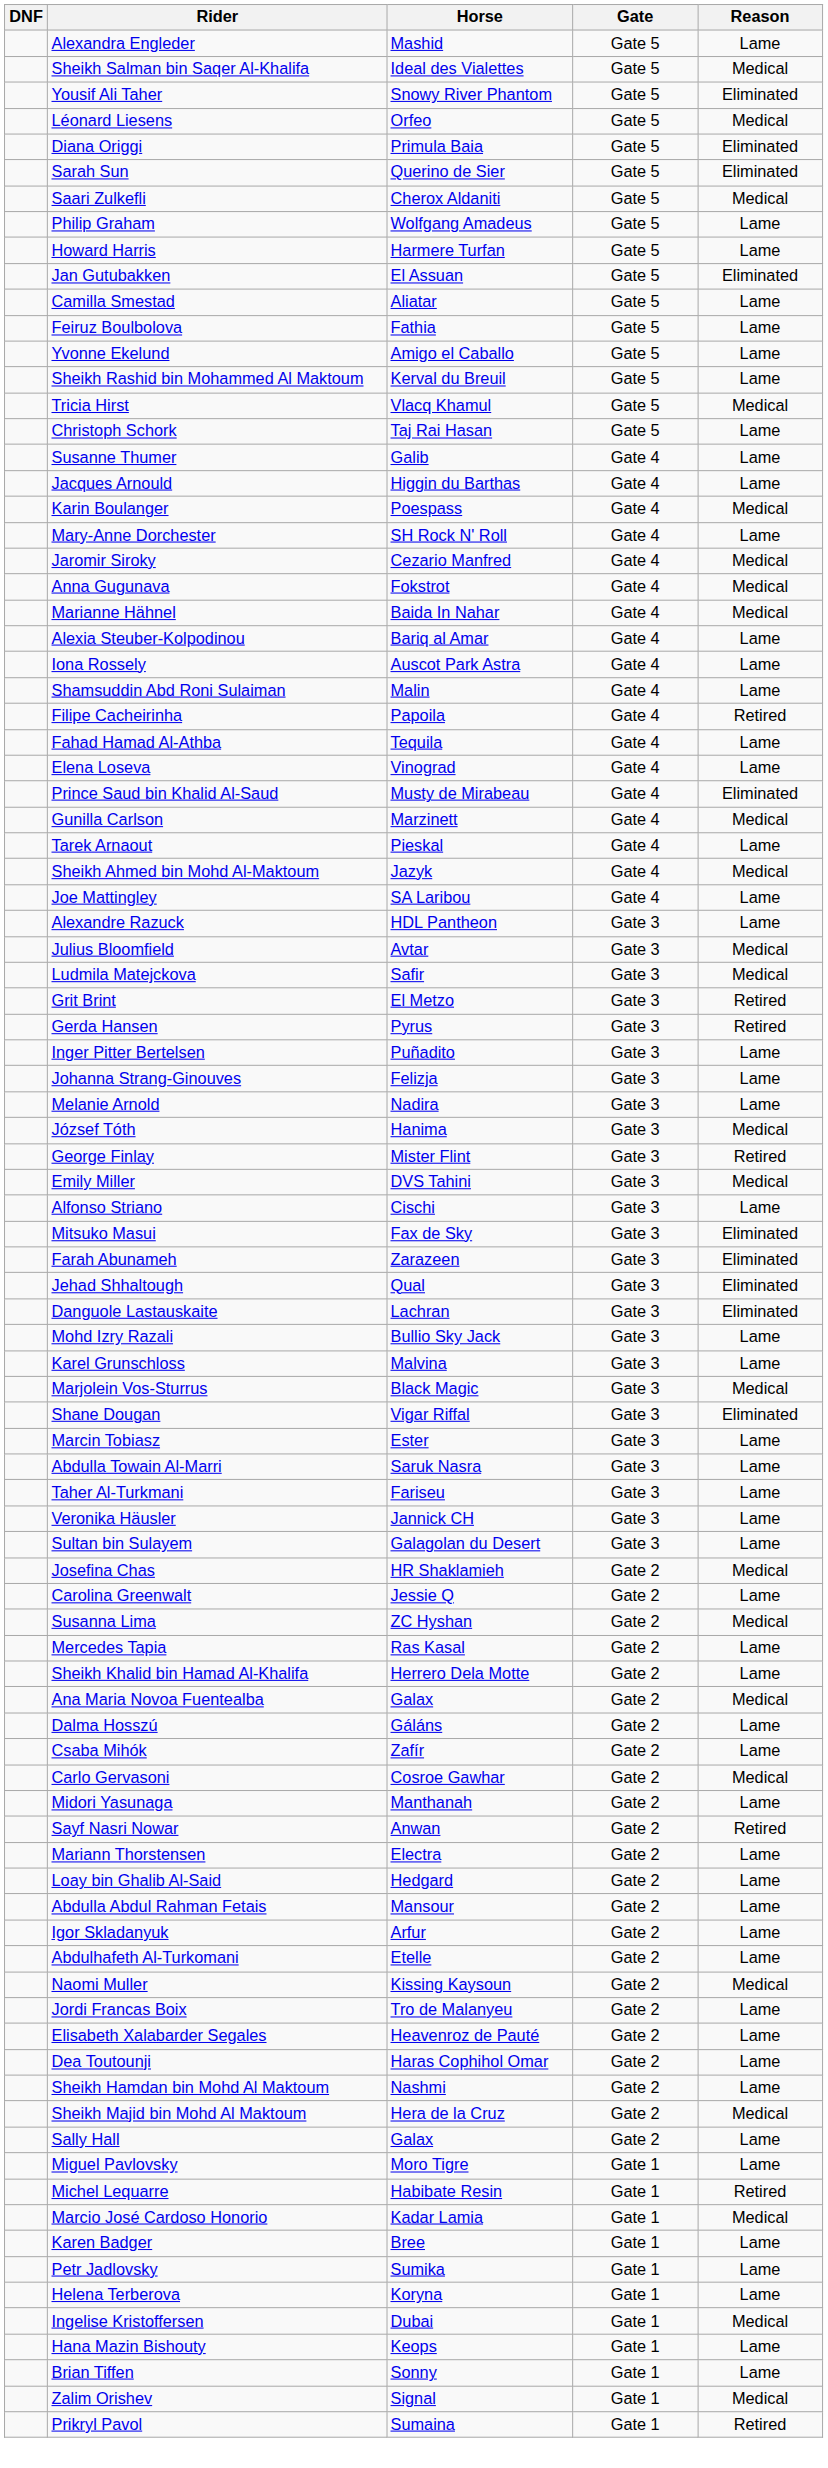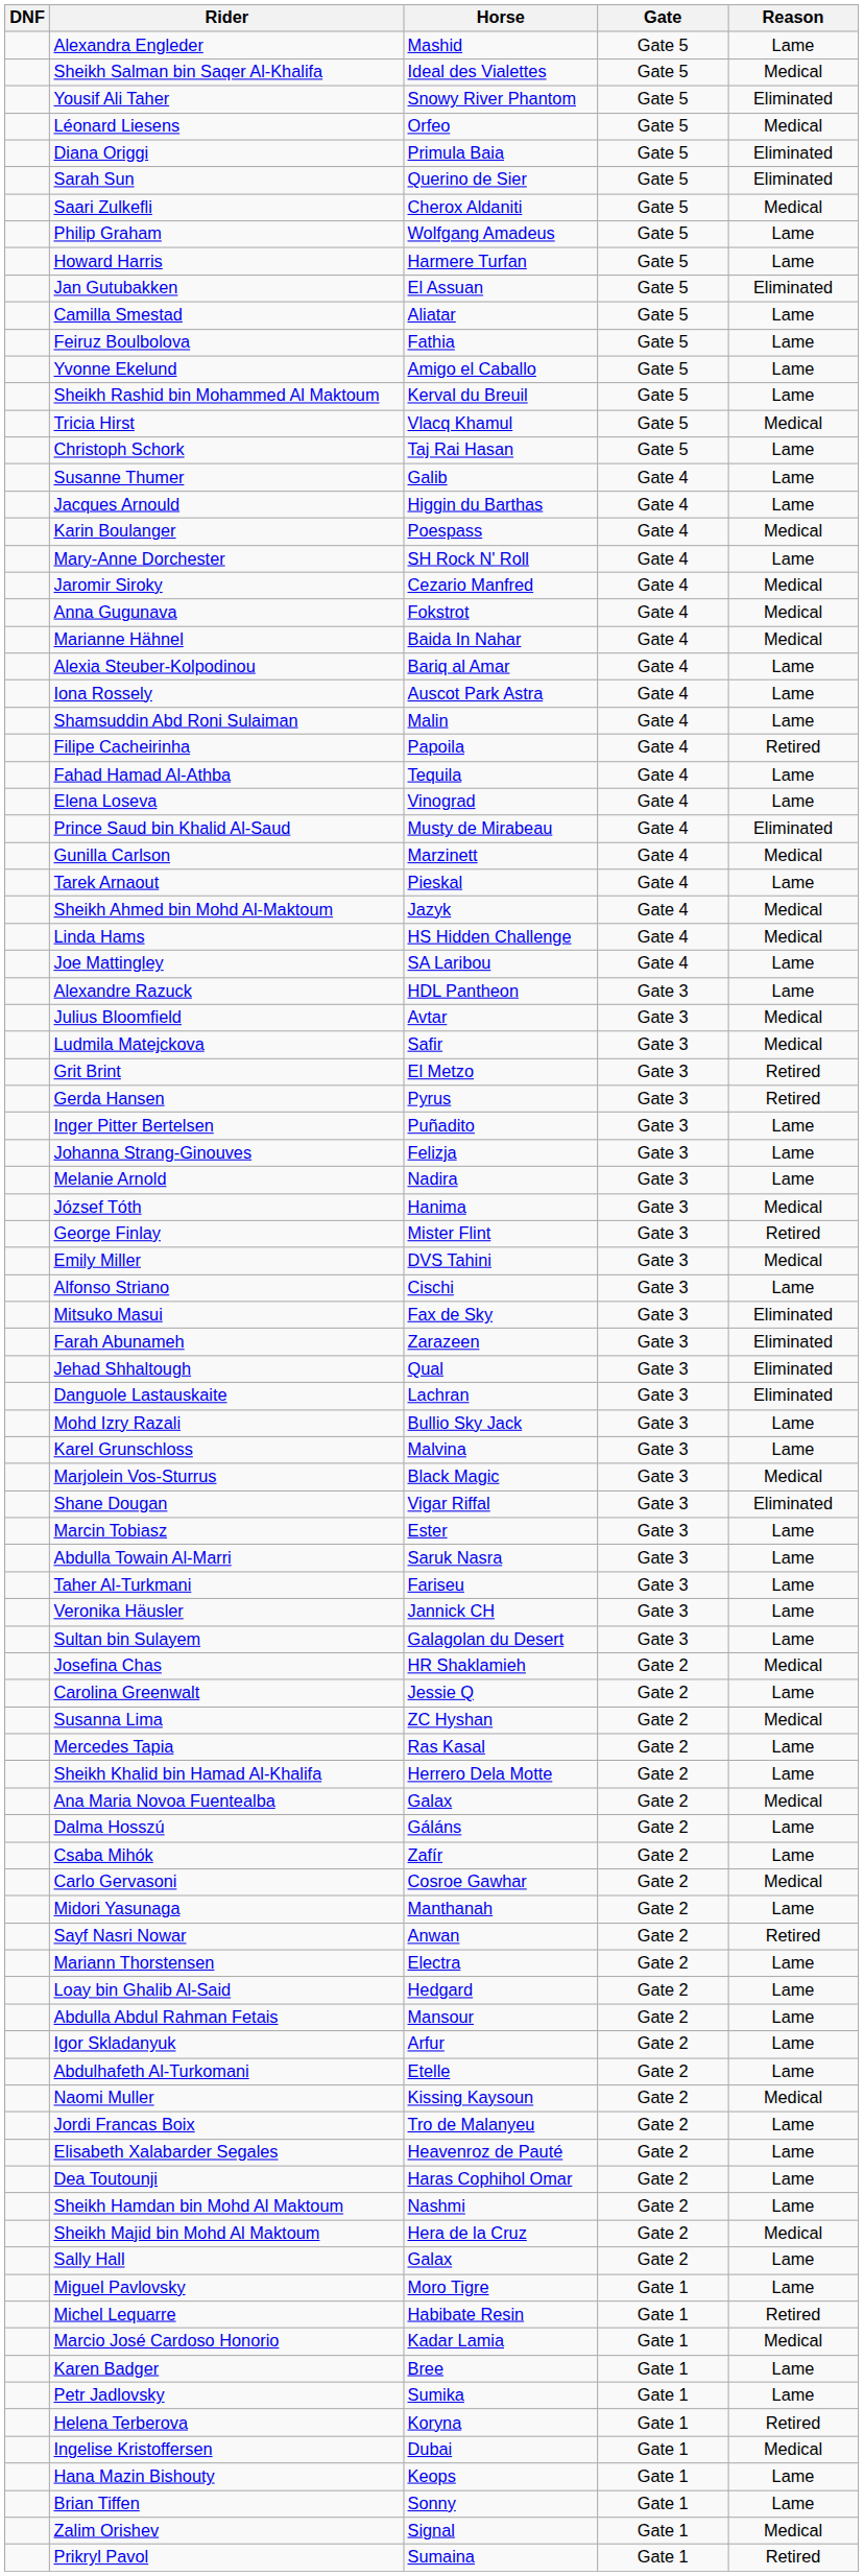 <table class="wikitable">
 <tr>
 <th width=35>DNF</th>
 <th width=325>Rider</th>
 <th width=175>Horse</th>
 <th width=115>Gate</th>
 <th width=115>Reason</th>
 </tr>
 <tr>
 <td></td>
 <td> <a href='#'>Alexandra Engleder</a></td>
 <td><a href='#'>Mashid</a></td>
 <td align="center">Gate 5</td>
 <td align="center">Lame</td>
 </tr>
 <tr>
 <td></td>
 <td> <a href='#'>Sheikh Salman bin Saqer Al-Khalifa</a></td>
 <td><a href='#'>Ideal des Vialettes</a></td>
 <td align="center">Gate 5</td>
 <td align="center">Medical</td>
 </tr>
 <tr>
 <td></td>
 <td> <a href='#'>Yousif Ali Taher</a></td>
 <td><a href='#'>Snowy River Phantom</a></td>
 <td align="center">Gate 5</td>
 <td align="center">Eliminated</td>
 </tr>
 <tr>
 <td></td>
 <td> <a href='#'>Léonard Liesens</a></td>
 <td><a href='#'>Orfeo</a></td>
 <td align="center">Gate 5</td>
 <td align="center">Medical</td>
 </tr>
 <tr>
 <td></td>
 <td> <a href='#'>Diana Origgi</a></td>
 <td><a href='#'>Primula Baia</a></td>
 <td align="center">Gate 5</td>
 <td align="center">Eliminated</td>
 </tr>
 <tr>
 <td></td>
 <td> <a href='#'>Sarah Sun</a></td>
 <td><a href='#'>Querino de Sier</a></td>
 <td align="center">Gate 5</td>
 <td align="center">Eliminated</td>
 </tr>
 <tr>
 <td></td>
 <td> <a href='#'>Saari Zulkefli</a></td>
 <td><a href='#'>Cherox Aldaniti</a></td>
 <td align="center">Gate 5</td>
 <td align="center">Medical</td>
 </tr>
 <tr>
 <td></td>
 <td> <a href='#'>Philip Graham</a></td>
 <td><a href='#'>Wolfgang Amadeus</a></td>
 <td align="center">Gate 5</td>
 <td align="center">Lame</td>
 </tr>
 <tr>
 <td></td>
 <td> <a href='#'>Howard Harris</a></td>
 <td><a href='#'>Harmere Turfan</a></td>
 <td align="center">Gate 5</td>
 <td align="center">Lame</td>
 </tr>
 <tr>
 <td></td>
 <td> <a href='#'>Jan Gutubakken</a></td>
 <td><a href='#'>El Assuan</a></td>
 <td align="center">Gate 5</td>
 <td align="center">Eliminated</td>
 </tr>
 <tr>
 <td></td>
 <td> <a href='#'>Camilla Smestad</a></td>
 <td><a href='#'>Aliatar</a></td>
 <td align="center">Gate 5</td>
 <td align="center">Lame</td>
 </tr>
 <tr>
 <td></td>
 <td> <a href='#'>Feiruz Boulbolova</a></td>
 <td><a href='#'>Fathia</a></td>
 <td align="center">Gate 5</td>
 <td align="center">Lame</td>
 </tr>
 <tr>
 <td></td>
 <td> <a href='#'>Yvonne Ekelund</a></td>
 <td><a href='#'>Amigo el Caballo</a></td>
 <td align="center">Gate 5</td>
 <td align="center">Lame</td>
 </tr>
 <tr>
 <td></td>
 <td> <a href='#'>Sheikh Rashid bin Mohammed Al Maktoum</a></td>
 <td><a href='#'>Kerval du Breuil</a></td>
 <td align="center">Gate 5</td>
 <td align="center">Lame</td>
 </tr>
 <tr>
 <td></td>
 <td> <a href='#'>Tricia Hirst</a></td>
 <td><a href='#'>Vlacq Khamul</a></td>
 <td align="center">Gate 5</td>
 <td align="center">Medical</td>
 </tr>
 <tr>
 <td></td>
 <td> <a href='#'>Christoph Schork</a></td>
 <td><a href='#'>Taj Rai Hasan</a></td>
 <td align="center">Gate 5</td>
 <td align="center">Lame</td>
 </tr>
 <tr>
 <td></td>
 <td> <a href='#'>Susanne Thumer</a></td>
 <td><a href='#'>Galib</a></td>
 <td align="center">Gate 4</td>
 <td align="center">Lame</td>
 </tr>
 <tr>
 <td></td>
 <td> <a href='#'>Jacques Arnould</a></td>
 <td><a href='#'>Higgin du Barthas</a></td>
 <td align="center">Gate 4</td>
 <td align="center">Lame</td>
 </tr>
 <tr>
 <td></td>
 <td> <a href='#'>Karin Boulanger</a></td>
 <td><a href='#'>Poespass</a></td>
 <td align="center">Gate 4</td>
 <td align="center">Medical</td>
 </tr>
 <tr>
 <td></td>
 <td> <a href='#'>Mary-Anne Dorchester</a></td>
 <td><a href='#'>SH Rock N' Roll</a></td>
 <td align="center">Gate 4</td>
 <td align="center">Lame</td>
 </tr>
 <tr>
 <td></td>
 <td> <a href='#'>Jaromir Siroky</a></td>
 <td><a href='#'>Cezario Manfred</a></td>
 <td align="center">Gate 4</td>
 <td align="center">Medical</td>
 </tr>
 <tr>
 <td></td>
 <td> <a href='#'>Anna Gugunava</a></td>
 <td><a href='#'>Fokstrot</a></td>
 <td align="center">Gate 4</td>
 <td align="center">Medical</td>
 </tr>
 <tr>
 <td></td>
 <td> <a href='#'>Marianne Hähnel</a></td>
 <td><a href='#'>Baida In Nahar</a></td>
 <td align="center">Gate 4</td>
 <td align="center">Medical</td>
 </tr>
 <tr>
 <td></td>
 <td> <a href='#'>Alexia Steuber-Kolpodinou</a></td>
 <td><a href='#'>Bariq al Amar</a></td>
 <td align="center">Gate 4</td>
 <td align="center">Lame</td>
 </tr>
 <tr>
 <td></td>
 <td> <a href='#'>Iona Rossely</a></td>
 <td><a href='#'>Auscot Park Astra</a></td>
 <td align="center">Gate 4</td>
 <td align="center">Lame</td>
 </tr>
 <tr>
 <td></td>
 <td> <a href='#'>Shamsuddin Abd Roni Sulaiman</a></td>
 <td><a href='#'>Malin</a></td>
 <td align="center">Gate 4</td>
 <td align="center">Lame</td>
 </tr>
 <tr>
 <td></td>
 <td> <a href='#'>Filipe Cacheirinha</a></td>
 <td><a href='#'>Papoila</a></td>
 <td align="center">Gate 4</td>
 <td align="center">Retired</td>
 </tr>
 <tr>
 <td></td>
 <td> <a href='#'>Fahad Hamad Al-Athba</a></td>
 <td><a href='#'>Tequila</a></td>
 <td align="center">Gate 4</td>
 <td align="center">Lame</td>
 </tr>
 <tr>
 <td></td>
 <td> <a href='#'>Elena Loseva</a></td>
 <td><a href='#'>Vinograd</a></td>
 <td align="center">Gate 4</td>
 <td align="center">Lame</td>
 </tr>
 <tr>
 <td></td>
 <td> <a href='#'>Prince Saud bin Khalid Al-Saud</a></td>
 <td><a href='#'>Musty de Mirabeau</a></td>
 <td align="center">Gate 4</td>
 <td align="center">Eliminated</td>
 </tr>
 <tr>
 <td></td>
 <td> <a href='#'>Gunilla Carlson</a></td>
 <td><a href='#'>Marzinett</a></td>
 <td align="center">Gate 4</td>
 <td align="center">Medical</td>
 </tr>
 <tr>
 <td></td>
 <td> <a href='#'>Tarek Arnaout</a></td>
 <td><a href='#'>Pieskal</a></td>
 <td align="center">Gate 4</td>
 <td align="center">Lame</td>
 </tr>
 <tr>
 <td></td>
 <td> <a href='#'>Sheikh Ahmed bin Mohd Al-Maktoum</a></td>
 <td><a href='#'>Jazyk</a></td>
+<td align="center">Gate 4</td>
+<td align="center">Medical</td>
+</tr>
+<tr>
+<td></td>
+<td> <a href='#'>Linda Hams</a></td>
+<td><a href='#'>HS Hidden Challenge</a></td>
 <td align="center">Gate 4</td>
 <td align="center">Medical</td>
 </tr>
 <tr>
 <td></td>
 <td> <a href='#'>Joe Mattingley</a></td>
 <td><a href='#'>SA Laribou</a></td>
 <td align="center">Gate 4</td>
 <td align="center">Lame</td>
 </tr>
 <tr>
 <td></td>
 <td> <a href='#'>Alexandre Razuck</a></td>
 <td><a href='#'>HDL Pantheon</a></td>
 <td align="center">Gate 3</td>
 <td align="center">Lame</td>
 </tr>
 <tr>
 <td></td>
 <td> <a href='#'>Julius Bloomfield</a></td>
 <td><a href='#'>Avtar</a></td>
 <td align="center">Gate 3</td>
 <td align="center">Medical</td>
 </tr>
 <tr>
 <td></td>
 <td> <a href='#'>Ludmila Matejckova</a></td>
 <td><a href='#'>Safir</a></td>
 <td align="center">Gate 3</td>
 <td align="center">Medical</td>
 </tr>
 <tr>
 <td></td>
 <td> <a href='#'>Grit Brint</a></td>
 <td><a href='#'>El Metzo</a></td>
 <td align="center">Gate 3</td>
 <td align="center">Retired</td>
 </tr>
 <tr>
 <td></td>
 <td> <a href='#'>Gerda Hansen</a></td>
 <td><a href='#'>Pyrus</a></td>
 <td align="center">Gate 3</td>
 <td align="center">Retired</td>
 </tr>
 <tr>
 <td></td>
 <td> <a href='#'>Inger Pitter Bertelsen</a></td>
 <td><a href='#'>Puñadito</a></td>
 <td align="center">Gate 3</td>
 <td align="center">Lame</td>
 </tr>
 <tr>
 <td></td>
 <td> <a href='#'>Johanna Strang-Ginouves</a></td>
 <td><a href='#'>Felizja</a></td>
 <td align="center">Gate 3</td>
 <td align="center">Lame</td>
 </tr>
 <tr>
 <td></td>
 <td> <a href='#'>Melanie Arnold</a></td>
 <td><a href='#'>Nadira</a></td>
 <td align="center">Gate 3</td>
 <td align="center">Lame</td>
 </tr>
 <tr>
 <td></td>
 <td> <a href='#'>József Tóth</a></td>
 <td><a href='#'>Hanima</a></td>
 <td align="center">Gate 3</td>
 <td align="center">Medical</td>
 </tr>
 <tr>
 <td></td>
 <td> <a href='#'>George Finlay</a></td>
 <td><a href='#'>Mister Flint</a></td>
 <td align="center">Gate 3</td>
 <td align="center">Retired</td>
 </tr>
 <tr>
 <td></td>
 <td> <a href='#'>Emily Miller</a></td>
 <td><a href='#'>DVS Tahini</a></td>
 <td align="center">Gate 3</td>
 <td align="center">Medical</td>
 </tr>
 <tr>
 <td></td>
 <td> <a href='#'>Alfonso Striano</a></td>
 <td><a href='#'>Cischi</a></td>
 <td align="center">Gate 3</td>
 <td align="center">Lame</td>
 </tr>
 <tr>
 <td></td>
 <td> <a href='#'>Mitsuko Masui</a></td>
 <td><a href='#'>Fax de Sky</a></td>
 <td align="center">Gate 3</td>
 <td align="center">Eliminated</td>
 </tr>
 <tr>
 <td></td>
 <td> <a href='#'>Farah Abunameh</a></td>
 <td><a href='#'>Zarazeen</a></td>
 <td align="center">Gate 3</td>
 <td align="center">Eliminated</td>
 </tr>
 <tr>
 <td></td>
 <td> <a href='#'>Jehad Shhaltough</a></td>
 <td><a href='#'>Qual</a></td>
 <td align="center">Gate 3</td>
 <td align="center">Eliminated</td>
 </tr>
 <tr>
 <td></td>
 <td> <a href='#'>Danguole Lastauskaite</a></td>
 <td><a href='#'>Lachran</a></td>
 <td align="center">Gate 3</td>
 <td align="center">Eliminated</td>
 </tr>
 <tr>
 <td></td>
 <td> <a href='#'>Mohd Izry Razali</a></td>
 <td><a href='#'>Bullio Sky Jack</a></td>
 <td align="center">Gate 3</td>
 <td align="center">Lame</td>
 </tr>
 <tr>
 <td></td>
 <td> <a href='#'>Karel Grunschloss</a></td>
 <td><a href='#'>Malvina</a></td>
 <td align="center">Gate 3</td>
 <td align="center">Lame</td>
 </tr>
 <tr>
 <td></td>
 <td> <a href='#'>Marjolein Vos-Sturrus</a></td>
 <td><a href='#'>Black Magic</a></td>
 <td align="center">Gate 3</td>
 <td align="center">Medical</td>
 </tr>
 <tr>
 <td></td>
 <td> <a href='#'>Shane Dougan</a></td>
 <td><a href='#'>Vigar Riffal</a></td>
 <td align="center">Gate 3</td>
 <td align="center">Eliminated</td>
 </tr>
 <tr>
 <td></td>
 <td> <a href='#'>Marcin Tobiasz</a></td>
 <td><a href='#'>Ester</a></td>
 <td align="center">Gate 3</td>
 <td align="center">Lame</td>
 </tr>
 <tr>
 <td></td>
 <td> <a href='#'>Abdulla Towain Al-Marri</a></td>
 <td><a href='#'>Saruk Nasra</a></td>
 <td align="center">Gate 3</td>
 <td align="center">Lame</td>
 </tr>
 <tr>
 <td></td>
 <td> <a href='#'>Taher Al-Turkmani</a></td>
 <td><a href='#'>Fariseu</a></td>
 <td align="center">Gate 3</td>
 <td align="center">Lame</td>
 </tr>
 <tr>
 <td></td>
 <td> <a href='#'>Veronika Häusler</a></td>
 <td><a href='#'>Jannick CH</a></td>
 <td align="center">Gate 3</td>
 <td align="center">Lame</td>
 </tr>
 <tr>
 <td></td>
 <td> <a href='#'>Sultan bin Sulayem</a></td>
 <td><a href='#'>Galagolan du Desert</a></td>
 <td align="center">Gate 3</td>
 <td align="center">Lame</td>
 </tr>
 <tr>
 <td></td>
 <td> <a href='#'>Josefina Chas</a></td>
 <td><a href='#'>HR Shaklamieh</a></td>
 <td align="center">Gate 2</td>
 <td align="center">Medical</td>
 </tr>
 <tr>
 <td></td>
 <td> <a href='#'>Carolina Greenwalt</a></td>
 <td><a href='#'>Jessie Q</a></td>
 <td align="center">Gate 2</td>
 <td align="center">Lame</td>
 </tr>
 <tr>
 <td></td>
 <td> <a href='#'>Susanna Lima</a></td>
 <td><a href='#'>ZC Hyshan</a></td>
 <td align="center">Gate 2</td>
 <td align="center">Medical</td>
 </tr>
 <tr>
 <td></td>
 <td> <a href='#'>Mercedes Tapia</a></td>
 <td><a href='#'>Ras Kasal</a></td>
 <td align="center">Gate 2</td>
 <td align="center">Lame</td>
 </tr>
 <tr>
 <td></td>
 <td> <a href='#'>Sheikh Khalid bin Hamad Al-Khalifa</a></td>
 <td><a href='#'>Herrero Dela Motte</a></td>
 <td align="center">Gate 2</td>
 <td align="center">Lame</td>
 </tr>
 <tr>
 <td></td>
 <td> <a href='#'>Ana Maria Novoa Fuentealba</a></td>
 <td><a href='#'>Galax</a></td>
 <td align="center">Gate 2</td>
 <td align="center">Medical</td>
 </tr>
 <tr>
 <td></td>
 <td> <a href='#'>Dalma Hosszú</a></td>
 <td><a href='#'>Gáláns</a></td>
 <td align="center">Gate 2</td>
 <td align="center">Lame</td>
 </tr>
 <tr>
 <td></td>
 <td> <a href='#'>Csaba Mihók</a></td>
 <td><a href='#'>Zafír</a></td>
 <td align="center">Gate 2</td>
 <td align="center">Lame</td>
 </tr>
 <tr>
 <td></td>
 <td> <a href='#'>Carlo Gervasoni</a></td>
 <td><a href='#'>Cosroe Gawhar</a></td>
 <td align="center">Gate 2</td>
 <td align="center">Medical</td>
 </tr>
 <tr>
 <td></td>
 <td> <a href='#'>Midori Yasunaga</a></td>
 <td><a href='#'>Manthanah</a></td>
 <td align="center">Gate 2</td>
 <td align="center">Lame</td>
 </tr>
 <tr>
 <td></td>
 <td> <a href='#'>Sayf Nasri Nowar</a></td>
 <td><a href='#'>Anwan</a></td>
 <td align="center">Gate 2</td>
 <td align="center">Retired</td>
 </tr>
 <tr>
 <td></td>
 <td> <a href='#'>Mariann Thorstensen</a></td>
 <td><a href='#'>Electra</a></td>
 <td align="center">Gate 2</td>
 <td align="center">Lame</td>
 </tr>
 <tr>
 <td></td>
 <td> <a href='#'>Loay bin Ghalib Al-Said</a></td>
 <td><a href='#'>Hedgard</a></td>
 <td align="center">Gate 2</td>
 <td align="center">Lame</td>
 </tr>
 <tr>
 <td></td>
 <td> <a href='#'>Abdulla Abdul Rahman Fetais</a></td>
 <td><a href='#'>Mansour</a></td>
 <td align="center">Gate 2</td>
 <td align="center">Lame</td>
 </tr>
 <tr>
 <td></td>
 <td> <a href='#'>Igor Skladanyuk</a></td>
 <td><a href='#'>Arfur</a></td>
 <td align="center">Gate 2</td>
 <td align="center">Lame</td>
 </tr>
 <tr>
 <td></td>
 <td> <a href='#'>Abdulhafeth Al-Turkomani</a></td>
 <td><a href='#'>Etelle</a></td>
 <td align="center">Gate 2</td>
 <td align="center">Lame</td>
 </tr>
 <tr>
 <td></td>
 <td> <a href='#'>Naomi Muller</a></td>
 <td><a href='#'>Kissing Kaysoun</a></td>
 <td align="center">Gate 2</td>
 <td align="center">Medical</td>
 </tr>
 <tr>
 <td></td>
 <td> <a href='#'>Jordi Francas Boix</a></td>
 <td><a href='#'>Tro de Malanyeu</a></td>
 <td align="center">Gate 2</td>
 <td align="center">Lame</td>
 </tr>
 <tr>
 <td></td>
 <td> <a href='#'>Elisabeth Xalabarder Segales</a></td>
 <td><a href='#'>Heavenroz de Pauté</a></td>
 <td align="center">Gate 2</td>
 <td align="center">Lame</td>
 </tr>
 <tr>
 <td></td>
 <td> <a href='#'>Dea Toutounji</a></td>
 <td><a href='#'>Haras Cophihol Omar</a></td>
 <td align="center">Gate 2</td>
 <td align="center">Lame</td>
 </tr>
 <tr>
 <td></td>
 <td> <a href='#'>Sheikh Hamdan bin Mohd Al Maktoum</a></td>
 <td><a href='#'>Nashmi</a></td>
 <td align="center">Gate 2</td>
 <td align="center">Lame</td>
 </tr>
 <tr>
 <td></td>
 <td> <a href='#'>Sheikh Majid bin Mohd Al Maktoum</a></td>
 <td><a href='#'>Hera de la Cruz</a></td>
 <td align="center">Gate 2</td>
 <td align="center">Medical</td>
 </tr>
 <tr>
 <td></td>
 <td> <a href='#'>Sally Hall</a></td>
 <td><a href='#'>Galax</a></td>
 <td align="center">Gate 2</td>
 <td align="center">Lame</td>
 </tr>
 <tr>
 <td></td>
 <td> <a href='#'>Miguel Pavlovsky</a></td>
 <td><a href='#'>Moro Tigre</a></td>
 <td align="center">Gate 1</td>
 <td align="center">Lame</td>
 </tr>
 <tr>
 <td></td>
 <td> <a href='#'>Michel Lequarre</a></td>
 <td><a href='#'>Habibate Resin</a></td>
 <td align="center">Gate 1</td>
 <td align="center">Retired</td>
 </tr>
 <tr>
 <td></td>
 <td> <a href='#'>Marcio José Cardoso Honorio</a></td>
 <td><a href='#'>Kadar Lamia</a></td>
 <td align="center">Gate 1</td>
 <td align="center">Medical</td>
 </tr>
 <tr>
 <td></td>
 <td> <a href='#'>Karen Badger</a></td>
 <td><a href='#'>Bree</a></td>
 <td align="center">Gate 1</td>
 <td align="center">Lame</td>
 </tr>
 <tr>
 <td></td>
 <td> <a href='#'>Petr Jadlovsky</a></td>
 <td><a href='#'>Sumika</a></td>
 <td align="center">Gate 1</td>
 <td align="center">Lame</td>
 </tr>
 <tr>
 <td></td>
 <td> <a href='#'>Helena Terberova</a></td>
 <td><a href='#'>Koryna</a></td>
 <td align="center">Gate 1</td>
-<td align="center">Lame</td>
+<td align="center">Retired</td>
 </tr>
 <tr>
 <td></td>
 <td> <a href='#'>Ingelise Kristoffersen</a></td>
 <td><a href='#'>Dubai</a></td>
 <td align="center">Gate 1</td>
 <td align="center">Medical</td>
 </tr>
 <tr>
 <td></td>
 <td> <a href='#'>Hana Mazin Bishouty</a></td>
 <td><a href='#'>Keops</a></td>
 <td align="center">Gate 1</td>
 <td align="center">Lame</td>
 </tr>
 <tr>
 <td></td>
 <td> <a href='#'>Brian Tiffen</a></td>
 <td><a href='#'>Sonny</a></td>
 <td align="center">Gate 1</td>
 <td align="center">Lame</td>
 </tr>
 <tr>
 <td></td>
 <td> <a href='#'>Zalim Orishev</a></td>
 <td><a href='#'>Signal</a></td>
 <td align="center">Gate 1</td>
 <td align="center">Medical</td>
 </tr>
 <tr>
 <td></td>
 <td> <a href='#'>Prikryl Pavol</a></td>
 <td><a href='#'>Sumaina</a></td>
 <td align="center">Gate 1</td>
 <td align="center">Retired</td>
 </tr>
 </table>
